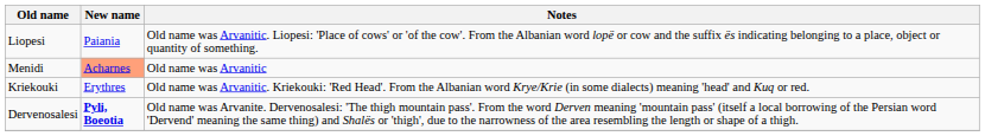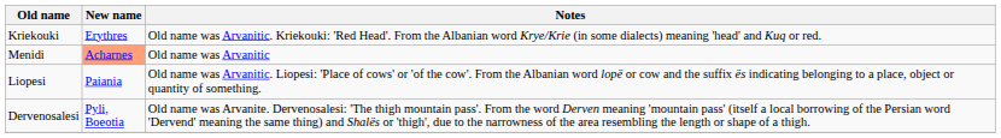 <table class="wikitable" style="margin: 1em auto 1em auto;">
 <tr>
 <th scope="col">Old name</th>
 <th scope="col">New name</th>
 <th scope="col">Notes</th>
 </tr>
 <tr>
-<td>Liopesi</td>
-<td><a href='#'>Paiania</a></td>
-<td>Old name was <a href='#'>Arvanitic</a>. Liopesi: 'Place of cows' or 'of the cow'. From the Albanian word <em>lopë</em> or cow and the suffix <em>ës</em> indicating belonging to a place, object or quantity of something.</td>
+<td>Kriekouki</td>
+<td><a href='#'>Erythres</a></td>
+<td>Old name was <a href='#'>Arvanitic</a>. Kriekouki: 'Red Head'. From the Albanian word <em>Krye/Krie</em> (in some dialects) meaning 'head' and <em>Kuq</em> or red.</td>
 </tr>
 <tr>
 <td>Menidi</td>
 <td style="background: lightsalmon;"><a href='#'>Acharnes</a></td>
 <td>Old name was <a href='#'>Arvanitic</a></td>
 </tr>
 <tr>
-<td>Kriekouki</td>
-<td><a href='#'>Erythres</a></td>
-<td>Old name was <a href='#'>Arvanitic</a>. Kriekouki: 'Red Head'. From the Albanian word <em>Krye/Krie</em> (in some dialects) meaning 'head' and <em>Kuq</em> or red.</td>
+<td>Liopesi</td>
+<td><a href='#'>Paiania</a></td>
+<td>Old name was <a href='#'>Arvanitic</a>. Liopesi: 'Place of cows' or 'of the cow'. From the Albanian word <em>lopë</em> or cow and the suffix <em>ës</em> indicating belonging to a place, object or quantity of something.</td>
 </tr>
 <tr>
 <td>Dervenosalesi</td>
-<td><strong><a href='#'>Pyli, Boeotia</a></strong></td>
+<td><a href='#'>Pyli, Boeotia</a></td>
 <td>Old name was Arvanite. Dervenosalesi: 'The thigh mountain pass'. From the word <em>Derven</em> meaning 'mountain pass' (itself a local borrowing of the Persian word 'Dervend' meaning the same thing) and <em>Shalës</em> or 'thigh', due to the narrowness of the area resembling the length or shape of a thigh.</td>
 </tr>
 <tr>
 </tr>
 </table>
